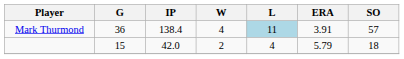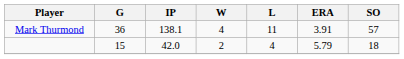 <table class="wikitable sortable">
 <tr>
 <th bgcolor="#DDDDFF" width="16%">Player</th>
 <th bgcolor="#DDDDFF" width="9%">G</th>
 <th bgcolor="#DDDDFF" width="9%">IP</th>
 <th bgcolor="#DDDDFF" width="9%">W</th>
 <th bgcolor="#DDDDFF" width="9%">L</th>
 <th bgcolor="#DDDDFF" width="9%">ERA</th>
 <th bgcolor="#DDDDFF" width="9%">SO</th>
 </tr>
 <tr align="center">
 <td><a href='#'>Mark Thurmond</a></td>
 <td>36</td>
-<td>138.4</td>
+<td>138.1</td>
 <td>4</td>
-<td style="background: lightblue;">11</td>
+<td>11</td>
 <td>3.91</td>
 <td>57</td>
 </tr>
 <tr align="center">
 <td></td>
 <td>15</td>
 <td>42.0</td>
 <td>2</td>
 <td>4</td>
 <td>5.79</td>
 <td>18</td>
 </tr>
 <tr align="center">
 </tr>
 </table>
